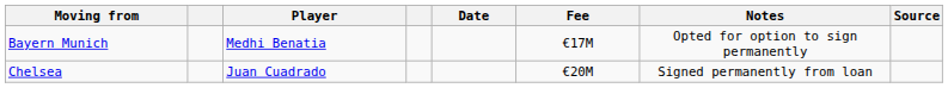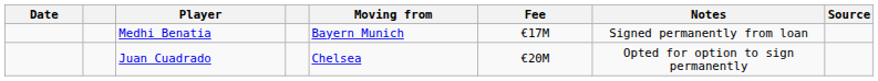 <table class="wikitable collapsible sortable">
 <tr>
-<th style="width:180px;">Moving from</th>
+<th style="width:80px;">Date</th>
 <th style="width:30px;"></th>
 <th style="width:180px;">Player</th>
 <th style="width:20px;"></th>
-<th style="width:80px;">Date</th>
+<th style="width:180px;">Moving from</th>
 <th style="width:120px;" class="unsortable">Fee</th>
 <th style="width:250px;" class="unsortable">Notes</th>
 <th style="width:20px;">Source</th>
 </tr>
 <tr>
-<td> <a href='#'>Bayern Munich</a></td>
+<td></td>
 <td align=center></td>
 <td> <a href='#'>Medhi Benatia</a></td>
 <td align=center></td>
+<td> <a href='#'>Bayern Munich</a></td>
+<td align=center>€17M</td>
+<td align=center>Signed permanently from loan</td>
+<td><small></small></td>
+</tr>
+<tr>
 <td></td>
-<td align=center>€17M</td>
+<td align=center></td>
+<td> <a href='#'>Juan Cuadrado</a></td>
+<td align=center></td>
+<td> <a href='#'>Chelsea</a></td>
+<td align=center>€20M</td>
 <td align=center>Opted for option to sign permanently</td>
 <td><small></small></td>
 </tr>
-<tr>
-<td> <a href='#'>Chelsea</a></td>
-<td align=center></td>
-<td> <a href='#'>Juan Cuadrado</a></td>
-<td align=center></td>
-<td></td>
-<td align=center>€20M</td>
-<td align=center>Signed permanently from loan</td>
-<td><small></small></td>
-</tr>
 </table>
